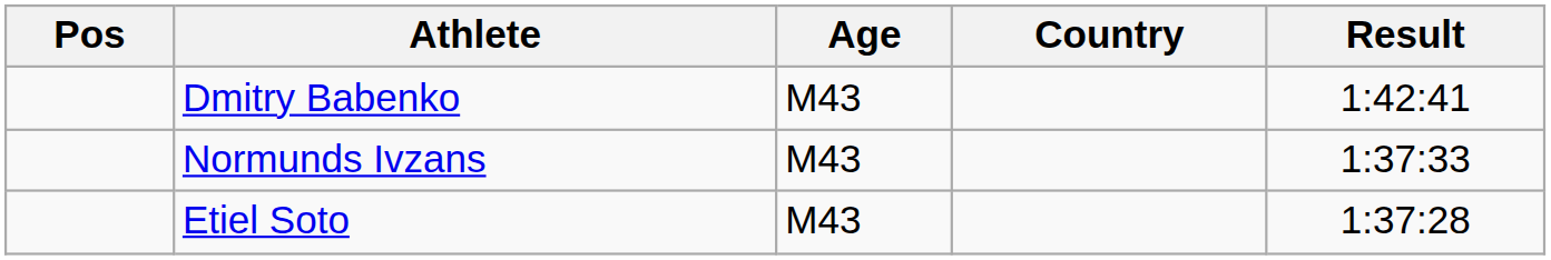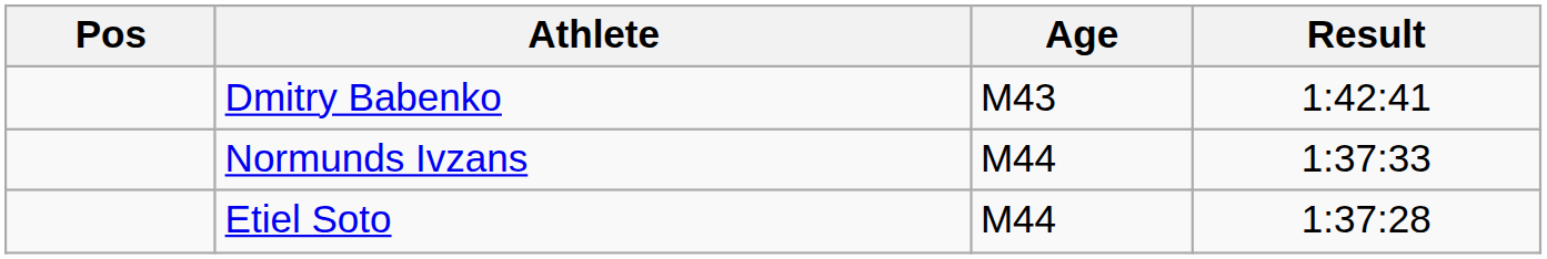 <table class="wikitable"  style="text-align:center; width:50%;">
 <tr>
 <th>Pos</th>
 <th>Athlete</th>
 <th>Age</th>
-<th>Country</th>
 <th>Result</th>
 </tr>
 <tr>
 <td align=center></td>
 <td align=left><a href='#'>Dmitry Babenko</a></td>
 <td align=left>M43</td>
-<td align=left></td>
 <td>1:42:41</td>
 </tr>
 <tr>
 <td align=center></td>
 <td align=left><a href='#'>Normunds Ivzans</a></td>
-<td align=left>M43</td>
-<td align=left></td>
+<td align=left>M44</td>
 <td>1:37:33</td>
 </tr>
 <tr>
 <td align=center></td>
 <td align=left><a href='#'>Etiel Soto</a></td>
-<td align=left>M43</td>
-<td align=left></td>
+<td align=left>M44</td>
 <td>1:37:28</td>
 </tr>
 </table>
